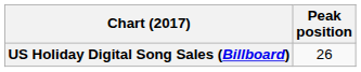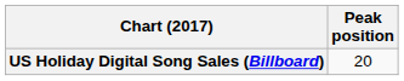 <table class="wikitable unsortable plainrowheaders" style="text-align:center">
 <tr>
 <th scope="col">Chart (2017)</th>
 <th scope="col">Peak<br> position</th>
 </tr>
 <tr>
 <th scope="row">US Holiday Digital Song Sales (<a href='#'><em>Billboard</em></a>)</th>
-<td style="text-align:center">26</td>
+<td style="text-align:center">20</td>
 </tr>
 </table>
